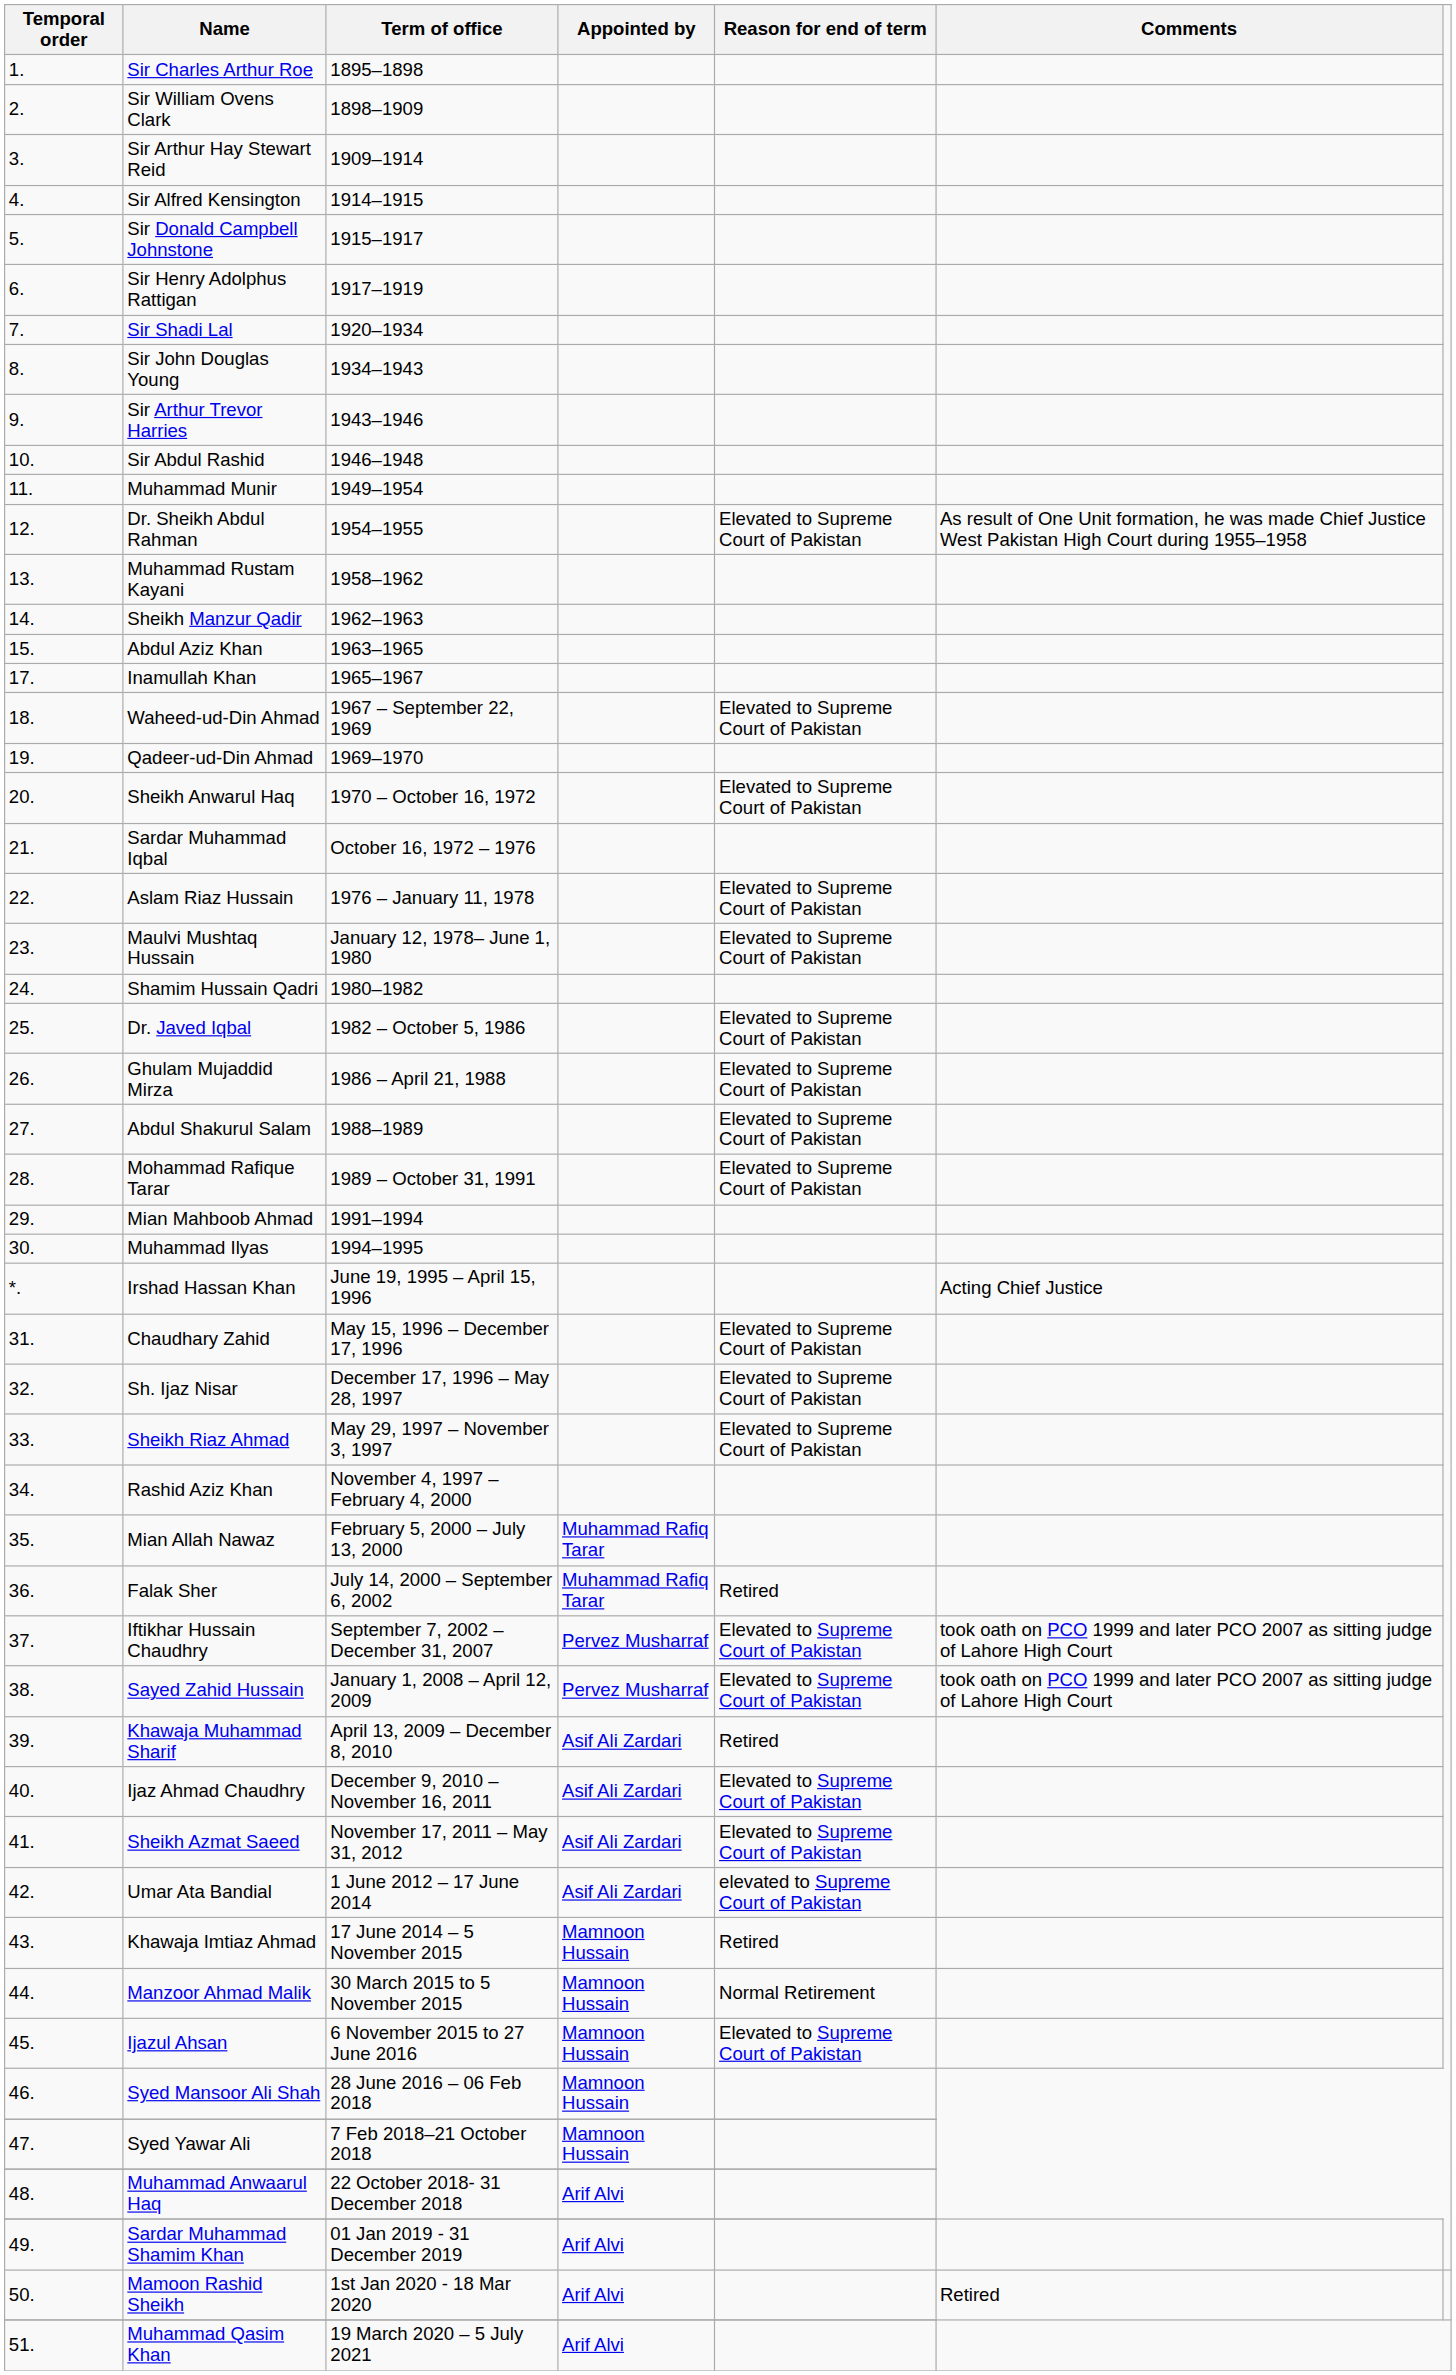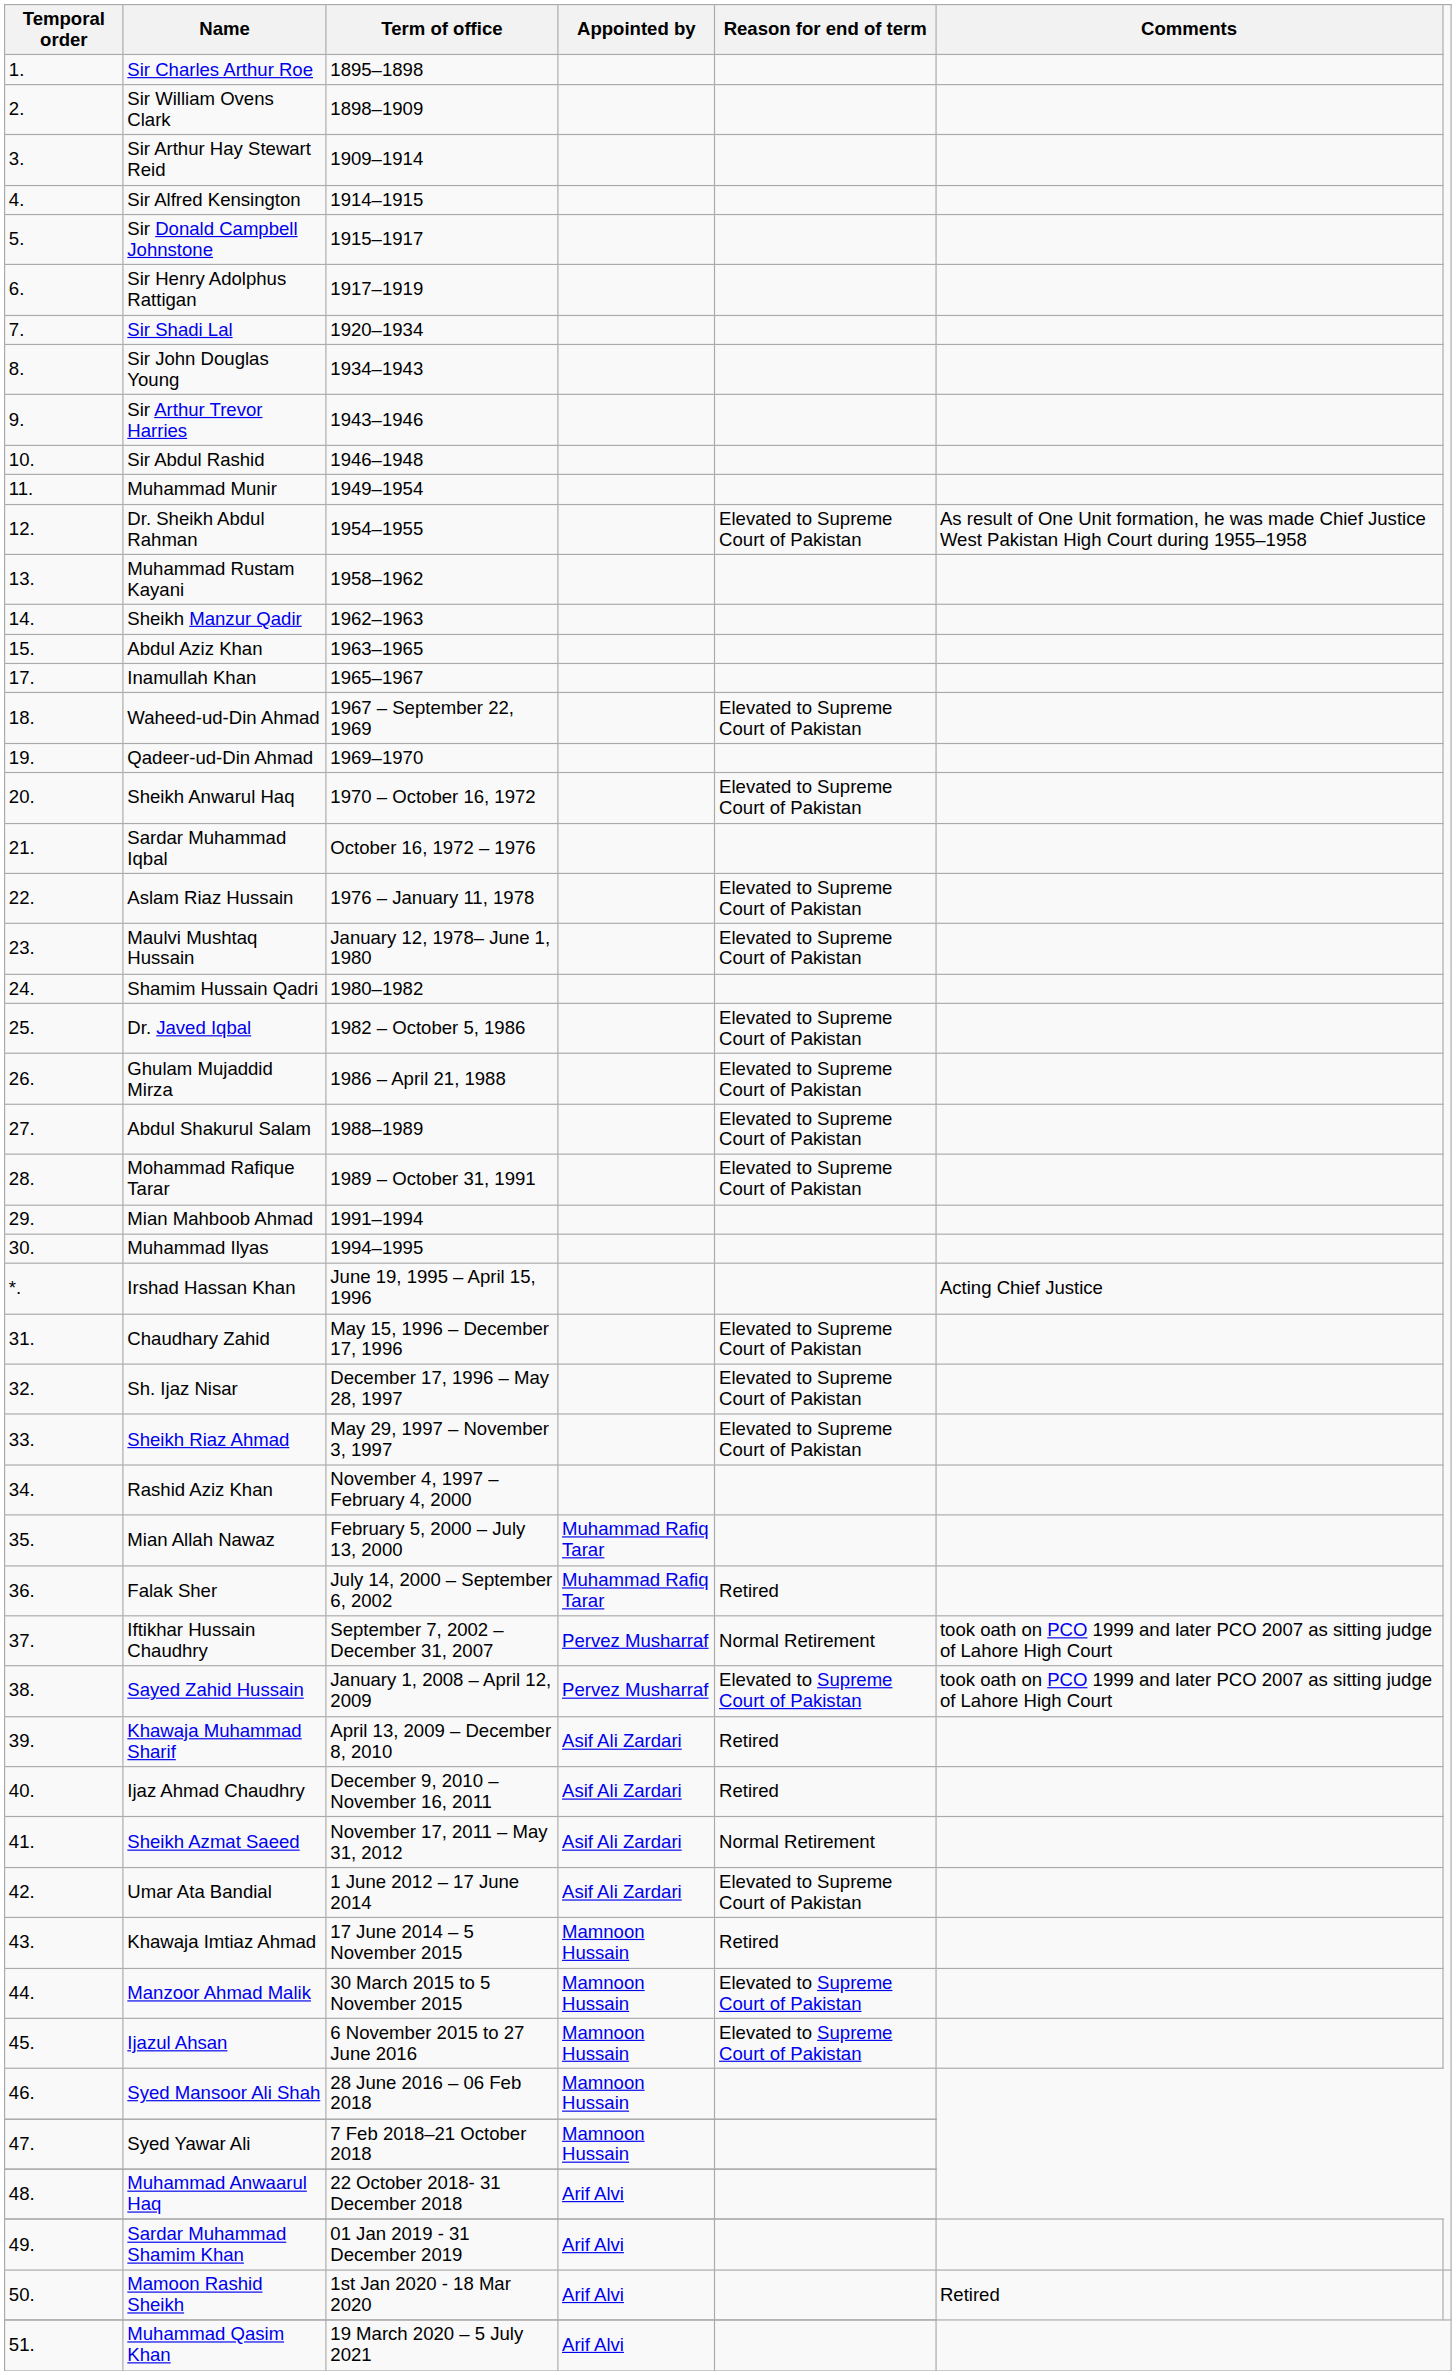 <table class="wikitable">
 <tr>
 <th>Temporal order</th>
 <th>Name</th>
 <th>Term of office</th>
 <th>Appointed by</th>
 <th>Reason for end of term</th>
 <th>Comments</th>
 </tr>
 <tr>
 <td>1.</td>
 <td><a href='#'>Sir Charles Arthur Roe</a></td>
 <td>1895–1898</td>
 <td></td>
 <td></td>
 <td></td>
 </tr>
 <tr>
 <td>2.</td>
 <td>Sir William Ovens Clark</td>
 <td>1898–1909</td>
 <td></td>
 <td></td>
 <td></td>
 </tr>
 <tr>
 <td>3.</td>
 <td>Sir Arthur Hay Stewart Reid</td>
 <td>1909–1914</td>
 <td></td>
 <td></td>
 <td></td>
 </tr>
 <tr>
 <td>4.</td>
 <td>Sir Alfred Kensington</td>
 <td>1914–1915</td>
 <td></td>
 <td></td>
 <td></td>
 </tr>
 <tr>
 <td>5.</td>
 <td>Sir <a href='#'>Donald Campbell Johnstone</a></td>
 <td>1915–1917</td>
 <td></td>
 <td></td>
 <td></td>
 </tr>
 <tr>
 <td>6.</td>
 <td>Sir Henry Adolphus Rattigan</td>
 <td>1917–1919</td>
 <td></td>
 <td></td>
 <td></td>
 </tr>
 <tr>
 <td>7.</td>
 <td><a href='#'>Sir Shadi Lal</a></td>
 <td>1920–1934</td>
 <td></td>
 <td></td>
 <td></td>
 </tr>
 <tr>
 <td>8.</td>
 <td>Sir John Douglas Young</td>
 <td>1934–1943</td>
 <td></td>
 <td></td>
 <td></td>
 </tr>
 <tr>
 <td>9.</td>
 <td>Sir <a href='#'>Arthur Trevor Harries</a></td>
 <td>1943–1946</td>
 <td></td>
 <td></td>
 <td></td>
 </tr>
 <tr>
 <td>10.</td>
 <td>Sir Abdul Rashid</td>
 <td>1946–1948</td>
 <td></td>
 <td></td>
 <td></td>
 </tr>
 <tr>
 <td>11.</td>
 <td>Muhammad Munir</td>
 <td>1949–1954</td>
 <td></td>
 <td></td>
 <td></td>
 </tr>
 <tr>
 <td>12.</td>
 <td>Dr. Sheikh Abdul Rahman</td>
 <td>1954–1955</td>
 <td></td>
 <td>Elevated to Supreme Court of Pakistan</td>
 <td>As result of One Unit formation, he was made Chief Justice West Pakistan High Court during 1955–1958</td>
 </tr>
 <tr>
 <td>13.</td>
 <td>Muhammad Rustam Kayani</td>
 <td>1958–1962</td>
 <td></td>
 <td></td>
 <td></td>
 </tr>
 <tr>
 <td>14.</td>
 <td>Sheikh <a href='#'>Manzur Qadir</a></td>
 <td>1962–1963</td>
 <td></td>
 <td></td>
 <td></td>
 </tr>
 <tr>
 <td>15.</td>
 <td>Abdul Aziz Khan</td>
 <td>1963–1965</td>
 <td></td>
 <td></td>
 <td></td>
 </tr>
 <tr>
 <td>17.</td>
 <td>Inamullah Khan</td>
 <td>1965–1967</td>
 <td></td>
 <td></td>
 <td></td>
 </tr>
 <tr>
 <td>18.</td>
 <td>Waheed-ud-Din Ahmad</td>
 <td>1967 – September 22, 1969</td>
 <td></td>
 <td>Elevated to Supreme Court of Pakistan</td>
 <td></td>
 </tr>
 <tr>
 <td>19.</td>
 <td>Qadeer-ud-Din Ahmad</td>
 <td>1969–1970</td>
 <td></td>
 <td></td>
 <td></td>
 </tr>
 <tr>
 <td>20.</td>
 <td>Sheikh Anwarul Haq</td>
 <td>1970 – October 16, 1972</td>
 <td></td>
 <td>Elevated to Supreme Court of Pakistan</td>
 <td></td>
 </tr>
 <tr>
 <td>21.</td>
 <td>Sardar Muhammad Iqbal</td>
 <td>October 16, 1972 – 1976</td>
 <td></td>
 <td></td>
 <td></td>
 </tr>
 <tr>
 <td>22.</td>
 <td>Aslam Riaz Hussain</td>
 <td>1976 – January 11, 1978</td>
 <td></td>
 <td>Elevated to Supreme Court of Pakistan</td>
 <td></td>
 </tr>
 <tr>
 <td>23.</td>
 <td>Maulvi Mushtaq Hussain</td>
 <td>January 12, 1978– June 1, 1980</td>
 <td></td>
 <td>Elevated to Supreme Court of Pakistan</td>
 <td></td>
 </tr>
 <tr>
 <td>24.</td>
 <td>Shamim Hussain Qadri</td>
 <td>1980–1982</td>
 <td></td>
 <td></td>
 <td></td>
 </tr>
 <tr>
 <td>25.</td>
 <td>Dr. <a href='#'>Javed Iqbal</a></td>
 <td>1982 – October 5, 1986</td>
 <td></td>
 <td>Elevated to Supreme Court of Pakistan</td>
 <td></td>
 </tr>
 <tr>
 <td>26.</td>
 <td>Ghulam Mujaddid Mirza</td>
 <td>1986 – April 21, 1988</td>
 <td></td>
 <td>Elevated to Supreme Court of Pakistan</td>
 <td></td>
 </tr>
 <tr>
 <td>27.</td>
 <td>Abdul Shakurul Salam</td>
 <td>1988–1989</td>
 <td></td>
 <td>Elevated to Supreme Court of Pakistan</td>
 <td></td>
 </tr>
 <tr>
 <td>28.</td>
 <td>Mohammad Rafique Tarar</td>
 <td>1989 – October 31, 1991</td>
 <td></td>
 <td>Elevated to Supreme Court of Pakistan</td>
 <td></td>
 </tr>
 <tr>
 <td>29.</td>
 <td>Mian Mahboob Ahmad</td>
 <td>1991–1994</td>
 <td></td>
 <td></td>
 <td></td>
 </tr>
 <tr>
 <td>30.</td>
 <td>Muhammad Ilyas</td>
 <td>1994–1995</td>
 <td></td>
 <td></td>
 <td></td>
 </tr>
 <tr>
 <td>*.</td>
 <td>Irshad Hassan Khan</td>
 <td>June 19, 1995 – April 15, 1996</td>
 <td></td>
 <td></td>
 <td>Acting Chief Justice</td>
 </tr>
 <tr>
 <td>31.</td>
 <td>Chaudhary Zahid</td>
 <td>May 15, 1996 – December 17, 1996</td>
 <td></td>
 <td>Elevated to Supreme Court of Pakistan</td>
 <td></td>
 </tr>
 <tr>
 <td>32.</td>
 <td>Sh. Ijaz Nisar</td>
 <td>December 17, 1996 – May 28, 1997</td>
 <td></td>
 <td>Elevated to Supreme Court of Pakistan</td>
 <td></td>
 </tr>
 <tr>
 <td>33.</td>
 <td><a href='#'>Sheikh Riaz Ahmad</a></td>
 <td>May 29, 1997 – November 3, 1997</td>
 <td></td>
 <td>Elevated to Supreme Court of Pakistan</td>
 <td></td>
 </tr>
 <tr>
 <td>34.</td>
 <td>Rashid Aziz Khan</td>
 <td>November 4, 1997 – February 4, 2000</td>
 <td></td>
 <td></td>
 <td></td>
 </tr>
 <tr>
 <td>35.</td>
 <td>Mian Allah Nawaz</td>
 <td>February 5, 2000 – July 13, 2000</td>
 <td><a href='#'>Muhammad Rafiq Tarar</a></td>
 <td></td>
 <td></td>
 </tr>
 <tr>
 <td>36.</td>
 <td>Falak Sher</td>
 <td>July 14, 2000 – September 6, 2002</td>
 <td><a href='#'>Muhammad Rafiq Tarar</a></td>
 <td>Retired</td>
 <td></td>
 </tr>
 <tr>
 <td>37.</td>
 <td>Iftikhar Hussain Chaudhry</td>
 <td>September 7, 2002 – December 31, 2007</td>
 <td><a href='#'>Pervez Musharraf</a></td>
-<td>Elevated to <a href='#'>Supreme Court of Pakistan</a></td>
+<td>Normal Retirement</td>
 <td>took oath on <a href='#'>PCO</a> 1999 and later PCO 2007 as sitting judge of Lahore High Court</td>
 </tr>
 <tr>
 <td>38.</td>
 <td><a href='#'>Sayed Zahid Hussain</a></td>
 <td>January 1, 2008 – April 12, 2009</td>
 <td><a href='#'>Pervez Musharraf</a></td>
 <td>Elevated to <a href='#'>Supreme Court of Pakistan</a></td>
 <td>took oath on <a href='#'>PCO</a> 1999 and later PCO 2007 as sitting judge of Lahore High Court</td>
 </tr>
 <tr>
 <td>39.</td>
 <td><a href='#'>Khawaja Muhammad Sharif</a></td>
 <td>April 13, 2009 – December 8, 2010</td>
 <td><a href='#'>Asif Ali Zardari</a></td>
 <td>Retired</td>
 <td></td>
 </tr>
 <tr>
 <td>40.</td>
 <td>Ijaz Ahmad Chaudhry</td>
 <td>December 9, 2010 – November 16, 2011</td>
 <td><a href='#'>Asif Ali Zardari</a></td>
-<td>Elevated to <a href='#'>Supreme Court of Pakistan</a></td>
+<td>Retired</td>
 <td></td>
 </tr>
 <tr>
 <td>41.</td>
 <td><a href='#'>Sheikh Azmat Saeed</a></td>
 <td>November 17, 2011 – May 31, 2012</td>
 <td><a href='#'>Asif Ali Zardari</a></td>
-<td>Elevated to <a href='#'>Supreme Court of Pakistan</a></td>
+<td>Normal Retirement</td>
 <td></td>
 </tr>
 <tr>
 <td>42.</td>
 <td>Umar Ata Bandial</td>
 <td>1 June 2012 – 17 June 2014</td>
 <td><a href='#'>Asif Ali Zardari</a></td>
-<td>elevated to <a href='#'>Supreme Court of Pakistan</a></td>
+<td>Elevated to Supreme Court of Pakistan</td>
 <td></td>
 </tr>
 <tr>
 <td>43.</td>
 <td>Khawaja Imtiaz Ahmad</td>
 <td>17 June 2014 – 5 November 2015</td>
 <td><a href='#'>Mamnoon Hussain</a></td>
 <td>Retired</td>
 <td></td>
 </tr>
 <tr>
 <td>44.</td>
 <td><a href='#'>Manzoor Ahmad Malik</a></td>
 <td>30 March 2015 to 5 November 2015</td>
 <td><a href='#'>Mamnoon Hussain</a></td>
-<td>Normal Retirement</td>
+<td>Elevated to <a href='#'>Supreme Court of Pakistan</a></td>
 <td></td>
 </tr>
 <tr>
 <td>45.</td>
 <td><a href='#'>Ijazul Ahsan</a></td>
 <td>6 November 2015 to 27 June 2016</td>
 <td><a href='#'>Mamnoon Hussain</a></td>
 <td>Elevated to <a href='#'>Supreme Court of Pakistan</a></td>
 <td></td>
 </tr>
 <tr>
 <td>46.</td>
 <td><a href='#'>Syed Mansoor Ali Shah</a></td>
 <td>28 June 2016 – 06 Feb 2018</td>
 <td><a href='#'>Mamnoon Hussain</a></td>
 <td></td>
 </tr>
 <tr>
 </tr>
 <tr>
 <td>47.</td>
 <td>Syed Yawar Ali</td>
 <td>7 Feb 2018–21 October 2018</td>
 <td><a href='#'>Mamnoon Hussain</a></td>
 <td></td>
 </tr>
 <tr>
 </tr>
 <tr>
 <td>48.</td>
 <td><a href='#'>Muhammad Anwaarul Haq</a></td>
 <td>22 October 2018- 31 December 2018</td>
 <td><a href='#'>Arif Alvi</a></td>
 <td></td>
 </tr>
 <tr>
 </tr>
 <tr>
 <td>49.</td>
 <td><a href='#'>Sardar Muhammad Shamim Khan</a></td>
 <td>01 Jan 2019 - 31 December 2019</td>
 <td><a href='#'>Arif Alvi</a></td>
 <td></td>
 <td></td>
 </tr>
 <tr>
 <td>50.</td>
 <td><a href='#'>Mamoon Rashid Sheikh</a></td>
 <td>1st Jan 2020 - 18 Mar 2020</td>
 <td><a href='#'>Arif Alvi</a></td>
 <td></td>
 <td>Retired</td>
 <td></td>
 </tr>
 <tr>
 </tr>
 <tr>
 <td>51.</td>
 <td><a href='#'>Muhammad Qasim Khan</a></td>
 <td>19 March 2020 – 5 July 2021</td>
 <td><a href='#'>Arif Alvi</a></td>
 <td></td>
 </tr>
 </table>
